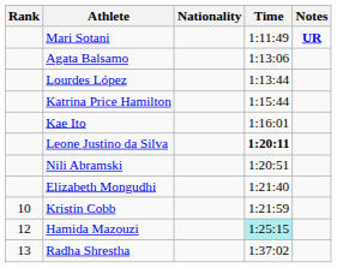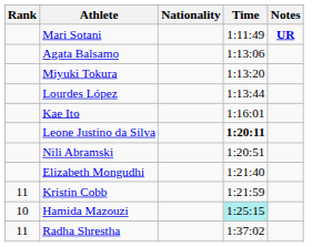 <table class="wikitable sortable" style="text-align:center">
 <tr>
 <th>Rank</th>
 <th>Athlete</th>
 <th>Nationality</th>
 <th>Time</th>
 <th>Notes</th>
 </tr>
 <tr>
 <td></td>
 <td align=left><a href='#'>Mari Sotani</a></td>
 <td align=left></td>
 <td>1:11:49</td>
 <td><strong><a href='#'>UR</a></strong></td>
 </tr>
 <tr>
 <td></td>
 <td align=left><a href='#'>Agata Balsamo</a></td>
 <td align=left></td>
 <td>1:13:06</td>
 <td></td>
 </tr>
 <tr>
 <td></td>
-<td align=left><a href='#'>Lourdes López</a></td>
+<td align=left><a href='#'>Miyuki Tokura</a></td>
 <td align=left></td>
-<td>1:13:44</td>
+<td>1:13:20</td>
 <td></td>
 </tr>
 <tr>
 <td></td>
-<td align=left><a href='#'>Katrina Price Hamilton</a></td>
+<td align=left><a href='#'>Lourdes López</a></td>
 <td align=left></td>
-<td>1:15:44</td>
+<td>1:13:44</td>
 <td></td>
 </tr>
 <tr>
 <td></td>
 <td align=left><a href='#'>Kae Ito</a></td>
 <td align=left></td>
 <td>1:16:01</td>
 <td></td>
 </tr>
 <tr>
 <td></td>
 <td align=left><a href='#'>Leone Justino da Silva</a></td>
 <td align=left></td>
 <td><strong>1:20:11</strong></td>
 <td></td>
 </tr>
 <tr>
 <td></td>
 <td align=left><a href='#'>Nili Abramski</a></td>
 <td align=left></td>
 <td>1:20:51</td>
 <td></td>
 </tr>
 <tr>
 <td></td>
 <td align=left><a href='#'>Elizabeth Mongudhi</a></td>
 <td align=left></td>
 <td>1:21:40</td>
 <td></td>
 </tr>
 <tr>
-<td>10</td>
+<td>11</td>
 <td align=left><a href='#'>Kristin Cobb</a></td>
 <td align=left></td>
 <td>1:21:59</td>
 <td></td>
 </tr>
 <tr>
-<td>12</td>
+<td>10</td>
 <td align=left><a href='#'>Hamida Mazouzi</a></td>
 <td align=left></td>
 <td style="background: paleturquoise;">1:25:15</td>
 <td></td>
 </tr>
 <tr>
-<td>13</td>
+<td>11</td>
 <td align=left><a href='#'>Radha Shrestha</a></td>
 <td align=left></td>
 <td>1:37:02</td>
 <td></td>
 </tr>
 </table>
